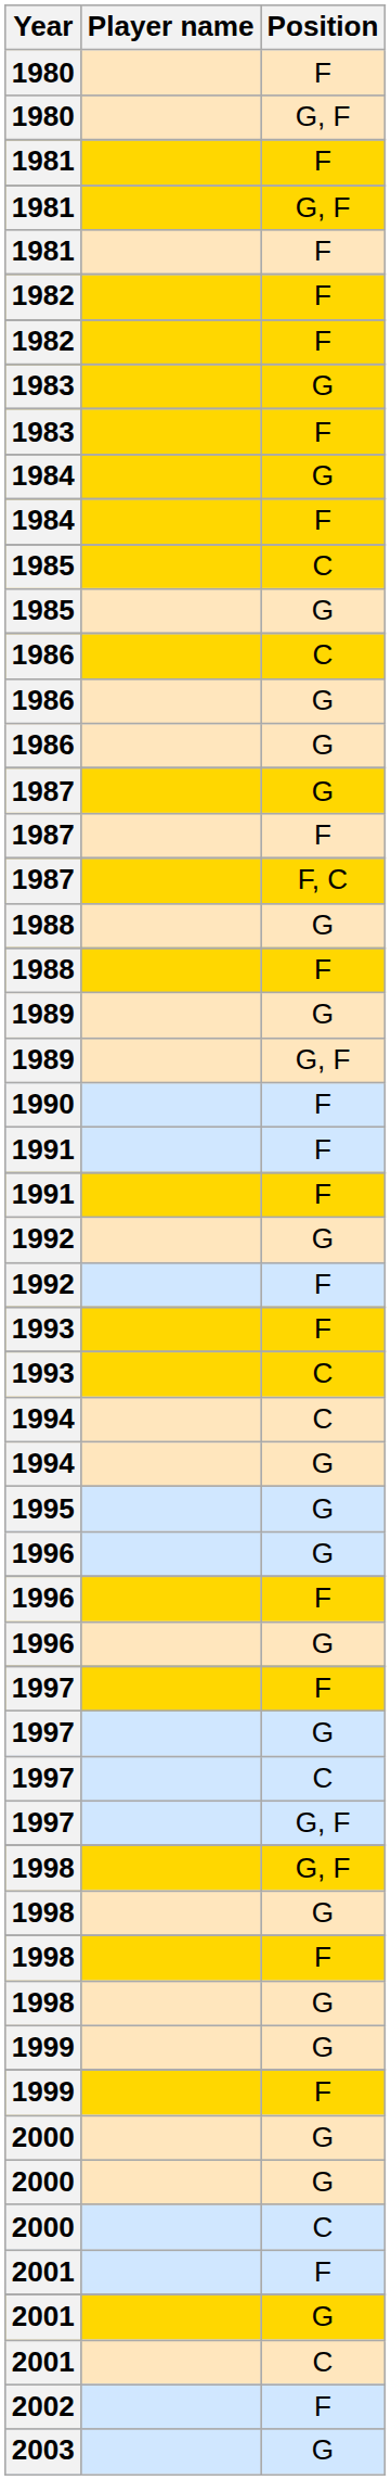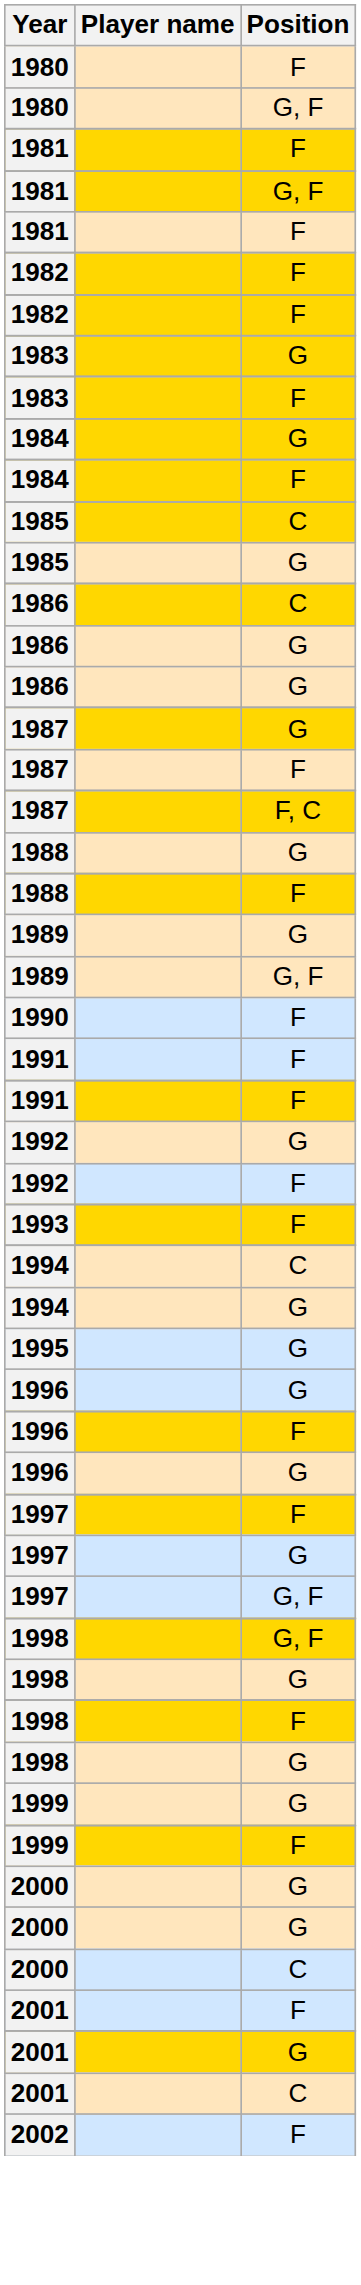 <table class="wikitable plainrowheaders">
 <tr>
 <th scope="col">Year</th>
 <th scope="col">Player name</th>
 <th scope="col">Position</th>
 </tr>
 <tr style="background:#ffe6bd;">
 <th scope="row" style="text-align:center;">1980</th>
 <td style="text-align:center;"></td>
 <td style="text-align:center;">F</td>
 </tr>
 <tr style="background:#ffe6bd;">
 <th scope="row" style="text-align:center;">1980</th>
 <td style="text-align:center;"></td>
 <td style="text-align:center;">G, F</td>
 </tr>
 <tr>
 </tr>
 <tr style="background:Gold;">
 <th scope="row" style="text-align:center;">1981</th>
 <td style="text-align:center;"></td>
 <td style="text-align:center;">F</td>
 </tr>
 <tr>
 </tr>
 <tr style="background:Gold;">
 <th scope="row" style="text-align:center;">1981</th>
 <td style="text-align:center;"></td>
 <td style="text-align:center;">G, F</td>
 </tr>
 <tr style="background:#ffe6bd;">
 <th scope="row" style="text-align:center;">1981</th>
 <td style="text-align:center;"></td>
 <td style="text-align:center;">F</td>
 </tr>
 <tr>
 </tr>
 <tr style="background:Gold;">
 <th scope="row" style="text-align:center;">1982</th>
 <td style="text-align:center;"></td>
 <td style="text-align:center;">F</td>
 </tr>
 <tr>
 </tr>
 <tr style="background:Gold;">
 <th scope="row" style="text-align:center;">1982</th>
 <td style="text-align:center;"></td>
 <td style="text-align:center;">F</td>
 </tr>
 <tr>
 </tr>
 <tr style="background:Gold;">
 <th scope="row" style="text-align:center;">1983</th>
 <td style="text-align:center;"></td>
 <td style="text-align:center;">G</td>
 </tr>
 <tr>
 </tr>
 <tr style="background:Gold;">
 <th scope="row" style="text-align:center;">1983</th>
 <td style="text-align:center;"></td>
 <td style="text-align:center;">F</td>
 </tr>
 <tr>
 </tr>
 <tr style="background:Gold;">
 <th scope="row" style="text-align:center;">1984</th>
 <td style="text-align:center;"></td>
 <td style="text-align:center;">G</td>
 </tr>
 <tr>
 </tr>
 <tr style="background:Gold;">
 <th scope="row" style="text-align:center;">1984</th>
 <td style="text-align:center;"></td>
 <td style="text-align:center;">F</td>
 </tr>
 <tr>
 </tr>
 <tr style="background:Gold;">
 <th scope="row" style="text-align:center;">1985</th>
 <td style="text-align:center;"></td>
 <td style="text-align:center;">C</td>
 </tr>
 <tr style="background:#ffe6bd;">
 <th scope="row" style="text-align:center;">1985</th>
 <td style="text-align:center;"></td>
 <td style="text-align:center;">G</td>
 </tr>
 <tr>
 </tr>
 <tr style="background:Gold;">
 <th scope="row" style="text-align:center;">1986</th>
 <td style="text-align:center;"></td>
 <td style="text-align:center;">C</td>
 </tr>
 <tr style="background:#ffe6bd;">
 <th scope="row" style="text-align:center;">1986</th>
 <td style="text-align:center;"></td>
 <td style="text-align:center;">G</td>
 </tr>
 <tr style="background:#ffe6bd;">
 <th scope="row" style="text-align:center;">1986</th>
 <td style="text-align:center;"></td>
 <td style="text-align:center;">G</td>
 </tr>
 <tr>
 </tr>
 <tr style="background:Gold;">
 <th scope="row" style="text-align:center;">1987</th>
 <td style="text-align:center;"></td>
 <td style="text-align:center;">G</td>
 </tr>
 <tr style="background:#ffe6bd;">
 <th scope="row" style="text-align:center;">1987</th>
 <td style="text-align:center;"></td>
 <td style="text-align:center;">F</td>
 </tr>
 <tr>
 </tr>
 <tr style="background:Gold;">
 <th scope="row" style="text-align:center;">1987</th>
 <td style="text-align:center;"></td>
 <td style="text-align:center;">F, C</td>
 </tr>
 <tr style="background:#ffe6bd;">
 <th scope="row" style="text-align:center;">1988</th>
 <td style="text-align:center;"></td>
 <td style="text-align:center;">G</td>
 </tr>
 <tr>
 </tr>
 <tr style="background:Gold;">
 <th scope="row" style="text-align:center;">1988</th>
 <td style="text-align:center;"></td>
 <td style="text-align:center;">F</td>
 </tr>
 <tr style="background:#ffe6bd;">
 <th scope="row" style="text-align:center;">1989</th>
 <td style="text-align:center;"></td>
 <td style="text-align:center;">G</td>
 </tr>
 <tr style="background:#ffe6bd;">
 <th scope="row" style="text-align:center;">1989</th>
 <td style="text-align:center;"></td>
 <td style="text-align:center;">G, F</td>
 </tr>
 <tr style="background:#d0e7ff;">
 <th scope="row" style="text-align:center;">1990</th>
 <td style="text-align:center;"></td>
 <td style="text-align:center;">F</td>
 </tr>
 <tr style="background:#d0e7ff;">
 <th scope="row" style="text-align:center;">1991</th>
 <td style="text-align:center;"></td>
 <td style="text-align:center;">F</td>
 </tr>
 <tr>
 </tr>
 <tr style="background:Gold;">
 <th scope="row" style="text-align:center;">1991</th>
 <td style="text-align:center;"></td>
 <td style="text-align:center;">F</td>
 </tr>
 <tr style="background:#ffe6bd;">
 <th scope="row" style="text-align:center;">1992</th>
 <td style="text-align:center;"></td>
 <td style="text-align:center;">G</td>
 </tr>
 <tr style="background:#d0e7ff;">
 <th scope="row" style="text-align:center;">1992</th>
 <td style="text-align:center;"></td>
 <td style="text-align:center;">F</td>
 </tr>
 <tr>
 </tr>
 <tr style="background:Gold;">
 <th scope="row" style="text-align:center;">1993</th>
 <td style="text-align:center;"></td>
 <td style="text-align:center;">F</td>
 </tr>
 <tr>
 </tr>
-<tr style="background:Gold;">
-<th scope="row" style="text-align:center;">1993</th>
-<td style="text-align:center;"></td>
-<td style="text-align:center;">C</td>
-</tr>
 <tr style="background:#ffe6bd;">
 <th scope="row" style="text-align:center;">1994</th>
 <td style="text-align:center;"></td>
 <td style="text-align:center;">C</td>
 </tr>
 <tr style="background:#ffe6bd;">
 <th scope="row" style="text-align:center;">1994</th>
 <td style="text-align:center;"></td>
 <td style="text-align:center;">G</td>
 </tr>
 <tr style="background:#d0e7ff;">
 <th scope="row" style="text-align:center;">1995</th>
 <td style="text-align:center;"></td>
 <td style="text-align:center;">G</td>
 </tr>
 <tr style="background:#d0e7ff;">
 <th scope="row" style="text-align:center;">1996</th>
 <td style="text-align:center;"></td>
 <td style="text-align:center;">G</td>
 </tr>
 <tr>
 </tr>
 <tr style="background:Gold;">
 <th scope="row" style="text-align:center;">1996</th>
 <td style="text-align:center;"></td>
 <td style="text-align:center;">F</td>
 </tr>
 <tr style="background:#ffe6bd;">
 <th scope="row" style="text-align:center;">1996</th>
 <td style="text-align:center;"></td>
 <td style="text-align:center;">G</td>
 </tr>
 <tr>
 </tr>
 <tr style="background:Gold;">
 <th scope="row" style="text-align:center;">1997</th>
 <td style="text-align:center;"></td>
 <td style="text-align:center;">F</td>
 </tr>
 <tr style="background:#d0e7ff;">
 <th scope="row" style="text-align:center;">1997</th>
 <td style="text-align:center;"></td>
 <td style="text-align:center;">G</td>
-</tr>
-<tr style="background:#d0e7ff;">
-<th scope="row" style="text-align:center;">1997</th>
-<td style="text-align:center;"></td>
-<td style="text-align:center;">C</td>
 </tr>
 <tr style="background:#d0e7ff;">
 <th scope="row" style="text-align:center;">1997</th>
 <td style="text-align:center;"></td>
 <td style="text-align:center;">G, F</td>
 </tr>
 <tr>
 </tr>
 <tr style="background:Gold;">
 <th scope="row" style="text-align:center;">1998</th>
 <td style="text-align:center;"></td>
 <td style="text-align:center;">G, F</td>
 </tr>
 <tr style="background:#ffe6bd;">
 <th scope="row" style="text-align:center;">1998</th>
 <td style="text-align:center;"></td>
 <td style="text-align:center;">G</td>
 </tr>
 <tr>
 </tr>
 <tr style="background:Gold;">
 <th scope="row" style="text-align:center;">1998</th>
 <td style="text-align:center;"></td>
 <td style="text-align:center;">F</td>
 </tr>
 <tr style="background:#ffe6bd;">
 <th scope="row" style="text-align:center;">1998</th>
 <td style="text-align:center;"></td>
 <td style="text-align:center;">G</td>
 </tr>
 <tr style="background:#ffe6bd;">
 <th scope="row" style="text-align:center;">1999</th>
 <td style="text-align:center;"></td>
 <td style="text-align:center;">G</td>
 </tr>
 <tr>
 </tr>
 <tr style="background:Gold;">
 <th scope="row" style="text-align:center;">1999</th>
 <td style="text-align:center;"></td>
 <td style="text-align:center;">F</td>
 </tr>
 <tr style="background:#ffe6bd;">
 <th scope="row" style="text-align:center;">2000</th>
 <td style="text-align:center;"></td>
 <td style="text-align:center;">G</td>
 </tr>
 <tr style="background:#ffe6bd;">
 <th scope="row" style="text-align:center;">2000</th>
 <td style="text-align:center;"></td>
 <td style="text-align:center;">G</td>
 </tr>
 <tr style="background:#d0e7ff;">
 <th scope="row" style="text-align:center;">2000</th>
 <td style="text-align:center;"></td>
 <td style="text-align:center;">C</td>
 </tr>
 <tr style="background:#d0e7ff;">
 <th scope="row" style="text-align:center;">2001</th>
 <td style="text-align:center;"></td>
 <td style="text-align:center;">F</td>
 </tr>
 <tr>
 </tr>
 <tr style="background:Gold;">
 <th scope="row" style="text-align:center;">2001</th>
 <td style="text-align:center;"></td>
 <td style="text-align:center;">G</td>
 </tr>
 <tr style="background:#ffe6bd;">
 <th scope="row" style="text-align:center;">2001</th>
 <td style="text-align:center;"></td>
 <td style="text-align:center;">C</td>
 </tr>
 <tr style="background:#d0e7ff;">
 <th scope="row" style="text-align:center;">2002</th>
 <td style="text-align:center;"></td>
 <td style="text-align:center;">F</td>
 </tr>
-<tr style="background:#d0e7ff;">
-<th scope="row" style="text-align:center;">2003</th>
-<td style="text-align:center;"></td>
-<td style="text-align:center;">G</td>
-</tr>
 </table>
